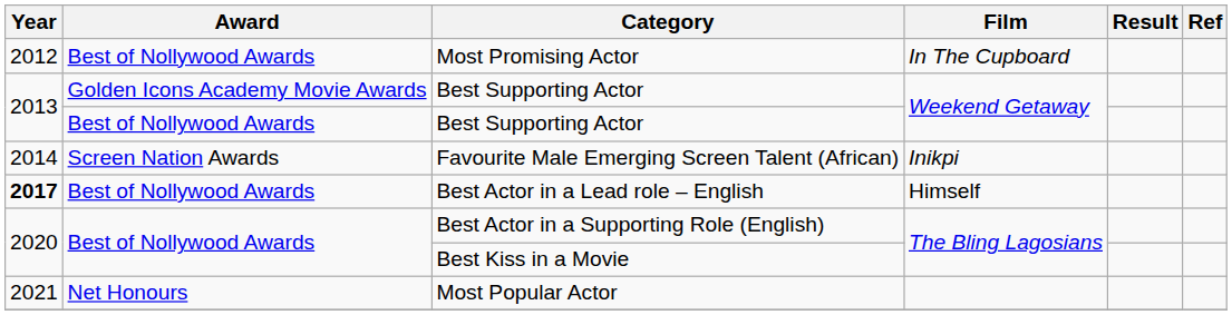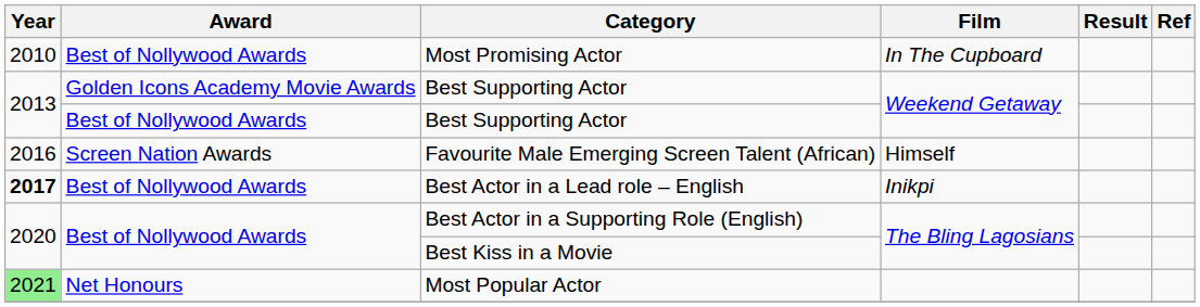 <table class="wikitable plainrowheaders sortable">
 <tr>
 <th>Year</th>
 <th>Award</th>
 <th>Category</th>
 <th>Film</th>
 <th>Result</th>
 <th>Ref</th>
 </tr>
 <tr>
-<td>2012</td>
+<td>2010</td>
 <td><a href='#'>Best of Nollywood Awards</a></td>
 <td>Most Promising Actor</td>
 <td><em>In The Cupboard</em></td>
 <td></td>
 <td></td>
 </tr>
 <tr>
 <td rowspan="2">2013</td>
 <td><a href='#'>Golden Icons Academy Movie Awards</a></td>
 <td>Best Supporting Actor</td>
 <td rowspan="2"><em><a href='#'>Weekend Getaway</a></em></td>
 <td></td>
 <td></td>
 </tr>
 <tr>
 <td><a href='#'>Best of Nollywood Awards</a></td>
 <td>Best Supporting Actor</td>
 <td></td>
 <td></td>
 </tr>
 <tr>
-<td>2014</td>
+<td>2016</td>
 <td><a href='#'>Screen Nation</a> Awards</td>
 <td>Favourite Male Emerging Screen Talent (African)</td>
-<td><em>Inikpi</em></td>
+<td>Himself</td>
 <td></td>
 <td></td>
 </tr>
 <tr>
 <td><strong>2017</strong></td>
 <td><a href='#'>Best of Nollywood Awards</a></td>
 <td>Best Actor in a Lead role – English</td>
-<td>Himself</td>
+<td><em>Inikpi</em></td>
 <td></td>
 <td></td>
 </tr>
 <tr>
 <td rowspan="2">2020</td>
 <td rowspan="2"><a href='#'>Best of Nollywood Awards</a></td>
 <td>Best Actor in a Supporting Role (English)</td>
 <td rowspan="2"><em><a href='#'>The Bling Lagosians</a></em></td>
 <td></td>
 <td></td>
 </tr>
 <tr>
 <td>Best Kiss in a Movie</td>
 <td></td>
 <td></td>
 </tr>
 <tr>
-<td>2021</td>
+<td style="background: lightgreen;">2021</td>
 <td><a href='#'>Net Honours</a></td>
 <td>Most Popular Actor</td>
 <td></td>
 <td></td>
 <td></td>
 </tr>
 <tr>
 </tr>
 </table>
